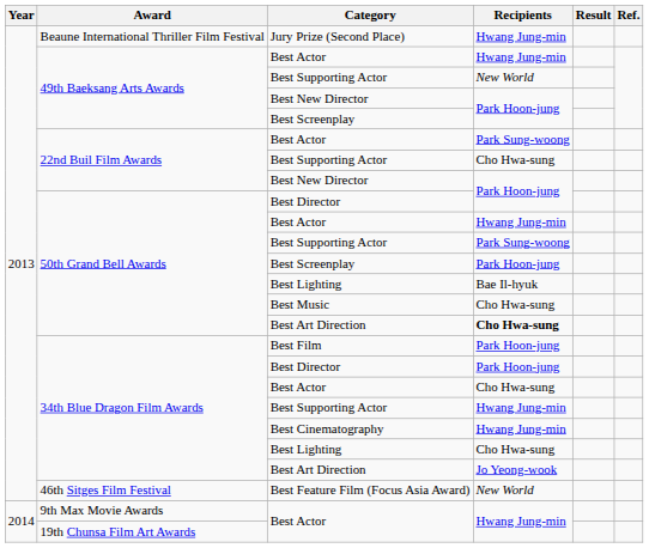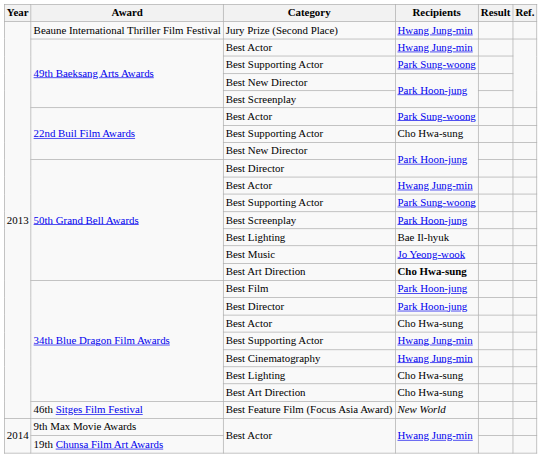 <table class="wikitable sortable">
 <tr>
 <th>Year</th>
 <th>Award</th>
 <th>Category</th>
 <th>Recipients</th>
 <th>Result</th>
 <th>Ref.</th>
 </tr>
 <tr>
 <td rowspan="23">2013</td>
 <td>Beaune International Thriller Film Festival</td>
 <td>Jury Prize (Second Place)</td>
 <td><a href='#'>Hwang Jung-min</a></td>
 <td></td>
 <td></td>
 </tr>
 <tr>
 <td rowspan="4"><a href='#'>49th Baeksang Arts Awards</a></td>
 <td>Best Actor</td>
 <td><a href='#'>Hwang Jung-min</a></td>
 <td></td>
 <td rowspan="4"></td>
 </tr>
 <tr>
 <td>Best Supporting Actor</td>
-<td><em>New World</em></td>
+<td><a href='#'>Park Sung-woong</a></td>
 <td></td>
 </tr>
 <tr>
 <td>Best New Director</td>
 <td rowspan="2"><a href='#'>Park Hoon-jung</a></td>
 <td></td>
 </tr>
 <tr>
 <td>Best Screenplay</td>
 <td></td>
 </tr>
 <tr>
 <td rowspan="3"><a href='#'>22nd Buil Film Awards</a></td>
 <td>Best Actor</td>
 <td><a href='#'>Park Sung-woong</a></td>
 <td></td>
 <td></td>
 </tr>
 <tr>
 <td>Best Supporting Actor</td>
 <td>Cho Hwa-sung</td>
 <td></td>
 <td></td>
 </tr>
 <tr>
 <td>Best New Director</td>
 <td rowspan="2"><a href='#'>Park Hoon-jung</a></td>
 <td></td>
 <td></td>
 </tr>
 <tr>
 <td rowspan="7"><a href='#'>50th Grand Bell Awards</a></td>
 <td>Best Director</td>
 <td></td>
 <td></td>
 </tr>
 <tr>
 <td>Best Actor</td>
 <td><a href='#'>Hwang Jung-min</a></td>
 <td></td>
 <td></td>
 </tr>
 <tr>
 <td>Best Supporting Actor</td>
 <td><a href='#'>Park Sung-woong</a></td>
 <td></td>
 <td></td>
 </tr>
 <tr>
 <td>Best Screenplay</td>
 <td><a href='#'>Park Hoon-jung</a></td>
 <td></td>
 <td></td>
 </tr>
 <tr>
 <td>Best Lighting</td>
 <td>Bae Il-hyuk</td>
 <td></td>
 <td></td>
 </tr>
 <tr>
 <td>Best Music</td>
-<td>Cho Hwa-sung</td>
+<td><a href='#'>Jo Yeong-wook</a></td>
 <td></td>
 <td></td>
 </tr>
 <tr>
 <td>Best Art Direction</td>
 <td><strong>Cho Hwa-sung</strong></td>
 <td></td>
 <td></td>
 </tr>
 <tr>
 <td rowspan="7"><a href='#'>34th Blue Dragon Film Awards</a></td>
 <td>Best Film</td>
 <td><a href='#'>Park Hoon-jung</a></td>
 <td></td>
 <td></td>
 </tr>
 <tr>
 <td>Best Director</td>
 <td><a href='#'>Park Hoon-jung</a></td>
 <td></td>
 <td></td>
 </tr>
 <tr>
 <td>Best Actor</td>
 <td>Cho Hwa-sung</td>
 <td></td>
 <td></td>
 </tr>
 <tr>
 <td>Best Supporting Actor</td>
 <td><a href='#'>Hwang Jung-min</a></td>
 <td></td>
 <td></td>
 </tr>
 <tr>
 <td>Best Cinematography</td>
 <td><a href='#'>Hwang Jung-min</a></td>
 <td></td>
 <td></td>
 </tr>
 <tr>
 <td>Best Lighting</td>
 <td>Cho Hwa-sung</td>
 <td></td>
 <td></td>
 </tr>
 <tr>
 <td>Best Art Direction</td>
-<td><a href='#'>Jo Yeong-wook</a></td>
+<td>Cho Hwa-sung</td>
 <td></td>
 <td></td>
 </tr>
 <tr>
 <td>46th <a href='#'>Sitges Film Festival</a></td>
 <td>Best Feature Film (Focus Asia Award)</td>
 <td><em>New World</em></td>
 <td></td>
 <td></td>
 </tr>
 <tr>
 <td rowspan="2">2014</td>
 <td>9th Max Movie Awards</td>
 <td rowspan="2">Best Actor</td>
 <td rowspan="2"><a href='#'>Hwang Jung-min</a></td>
 <td></td>
 <td></td>
 </tr>
 <tr>
 <td>19th <a href='#'>Chunsa Film Art Awards</a></td>
 <td></td>
 <td></td>
 </tr>
 </table>
